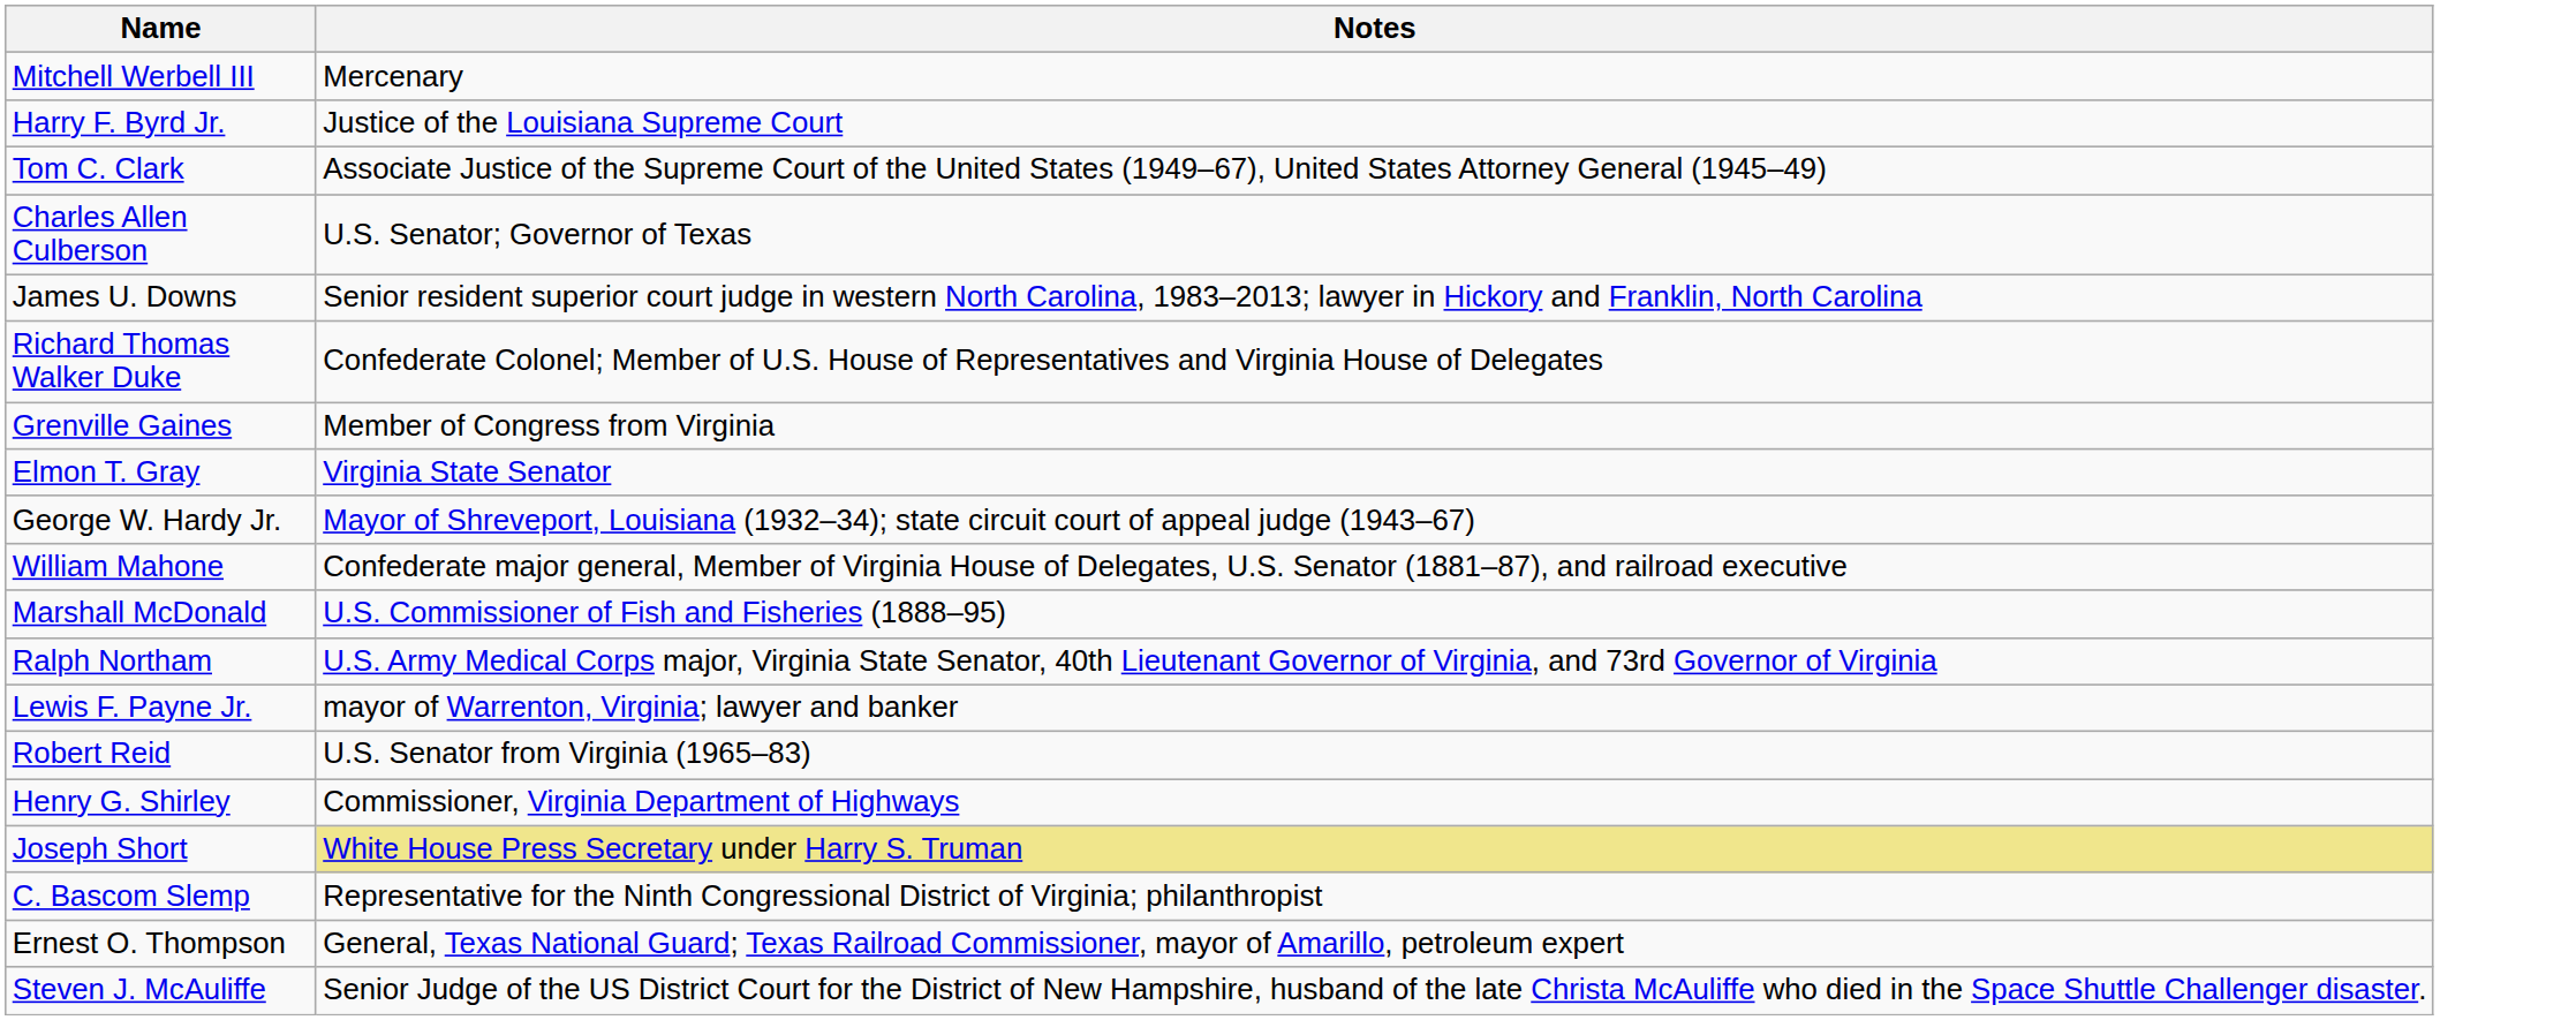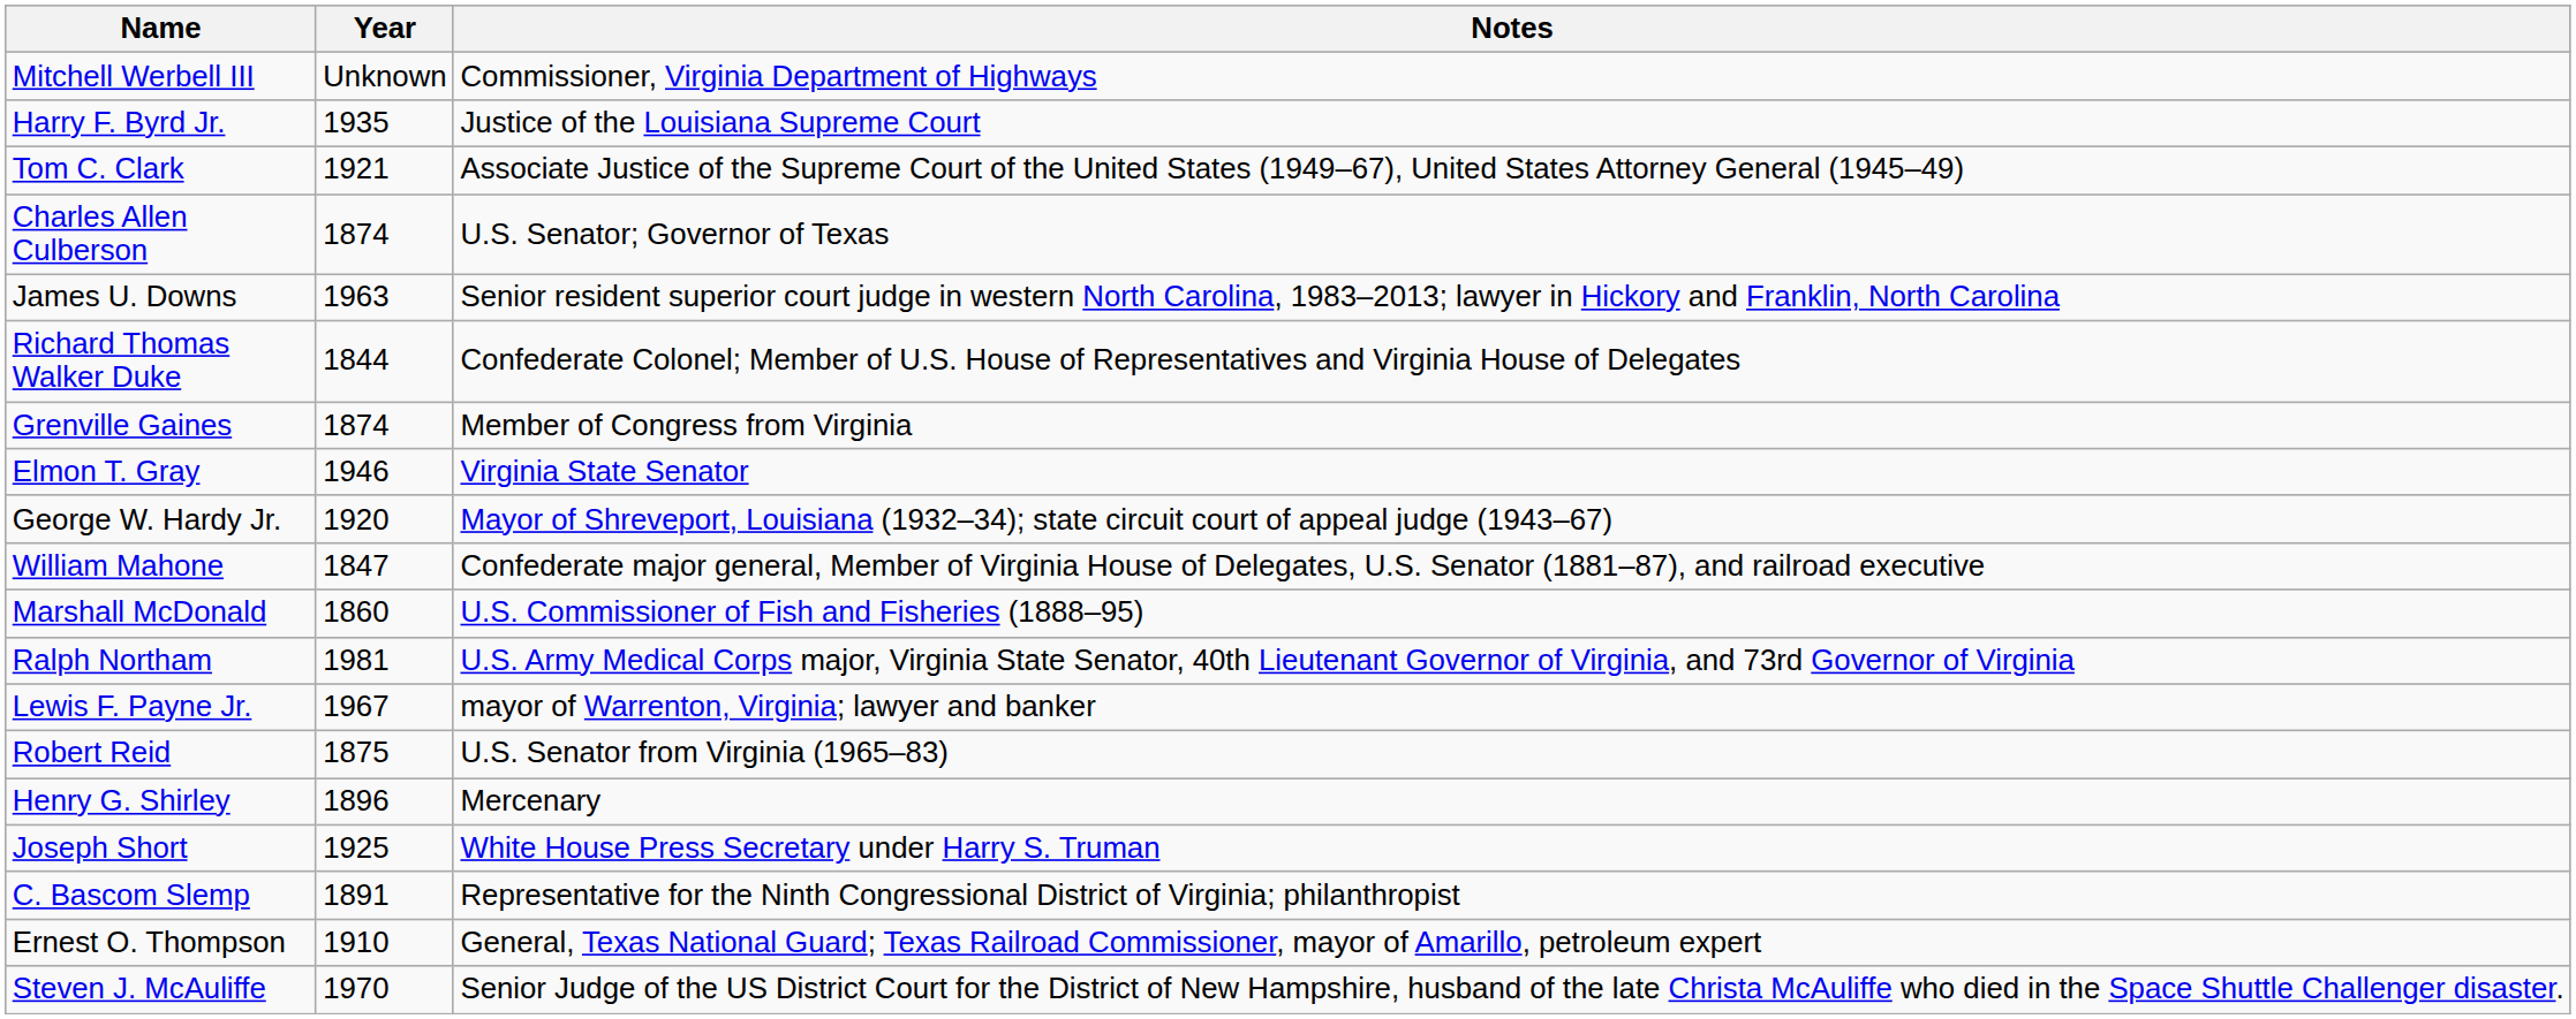 <table class="wikitable sortable">
 <tr>
 <th scope="col" width="160px">Name</th>
+<th>Year</th>
 <th>Notes</th>
 </tr>
 <tr>
 <td><a href='#'>Mitchell Werbell III</a></td>
-<td>Mercenary</td>
+<td>Unknown</td>
+<td>Commissioner, <a href='#'>Virginia Department of Highways</a></td>
 </tr>
 <tr>
 <td><a href='#'>Harry F. Byrd Jr.</a></td>
+<td>1935</td>
 <td>Justice of the <a href='#'>Louisiana Supreme Court</a></td>
 </tr>
 <tr>
 <td><a href='#'>Tom C. Clark</a></td>
+<td>1921</td>
 <td>Associate Justice of the Supreme Court of the United States (1949–67), United States Attorney General (1945–49)</td>
 </tr>
 <tr>
 <td><a href='#'>Charles Allen Culberson</a></td>
+<td>1874</td>
 <td>U.S. Senator; Governor of Texas</td>
 </tr>
 <tr>
 <td>James U. Downs</td>
+<td>1963</td>
 <td>Senior resident superior court judge in western <a href='#'>North Carolina</a>, 1983–2013; lawyer in <a href='#'>Hickory</a> and <a href='#'>Franklin, North Carolina</a></td>
 </tr>
 <tr>
 <td><a href='#'>Richard Thomas Walker Duke</a></td>
+<td>1844</td>
 <td>Confederate Colonel; Member of U.S. House of Representatives and Virginia House of Delegates</td>
 </tr>
 <tr>
 <td><a href='#'>Grenville Gaines</a></td>
+<td>1874</td>
 <td>Member of Congress from Virginia</td>
 </tr>
 <tr>
 <td><a href='#'>Elmon T. Gray</a></td>
+<td>1946</td>
 <td><a href='#'>Virginia State Senator</a></td>
 </tr>
 <tr>
 <td>George W. Hardy Jr.</td>
+<td>1920</td>
 <td><a href='#'>Mayor of Shreveport, Louisiana</a> (1932–34); state circuit court of appeal judge (1943–67)</td>
 </tr>
 <tr>
 <td><a href='#'>William Mahone</a></td>
+<td>1847</td>
 <td>Confederate major general, Member of Virginia House of Delegates, U.S. Senator (1881–87), and railroad executive</td>
 </tr>
 <tr>
 <td><a href='#'>Marshall McDonald</a></td>
+<td>1860</td>
 <td><a href='#'>U.S. Commissioner of Fish and Fisheries</a> (1888–95)</td>
 </tr>
 <tr>
 <td><a href='#'>Ralph Northam</a></td>
+<td>1981</td>
 <td><a href='#'>U.S. Army Medical Corps</a> major, Virginia State Senator, 40th <a href='#'>Lieutenant Governor of Virginia</a>, and 73rd <a href='#'>Governor of Virginia</a></td>
 </tr>
 <tr>
 <td><a href='#'>Lewis F. Payne Jr.</a></td>
+<td>1967</td>
 <td>mayor of <a href='#'>Warrenton, Virginia</a>; lawyer and banker</td>
 </tr>
 <tr>
 <td><a href='#'>Robert Reid</a></td>
+<td>1875</td>
 <td>U.S. Senator from Virginia (1965–83)</td>
 </tr>
 <tr>
 <td><a href='#'>Henry G. Shirley</a></td>
-<td>Commissioner, <a href='#'>Virginia Department of Highways</a></td>
+<td>1896</td>
+<td>Mercenary</td>
 </tr>
 <tr>
 <td><a href='#'>Joseph Short</a></td>
-<td style="background: khaki;"><a href='#'>White House Press Secretary</a> under <a href='#'>Harry S. Truman</a></td>
+<td>1925</td>
+<td><a href='#'>White House Press Secretary</a> under <a href='#'>Harry S. Truman</a></td>
 </tr>
 <tr>
 <td><a href='#'>C. Bascom Slemp</a></td>
+<td>1891</td>
 <td>Representative for the Ninth Congressional District of Virginia; philanthropist</td>
 </tr>
 <tr>
 <td>Ernest O. Thompson</td>
+<td>1910</td>
 <td>General, <a href='#'>Texas National Guard</a>; <a href='#'>Texas Railroad Commissioner</a>, mayor of <a href='#'>Amarillo</a>, petroleum expert</td>
 </tr>
 <tr>
 <td><a href='#'>Steven J. McAuliffe</a></td>
+<td>1970</td>
 <td>Senior Judge of the US District Court for the District of New Hampshire, husband of the late <a href='#'>Christa McAuliffe</a> who died in the <a href='#'>Space Shuttle Challenger disaster</a>.</td>
 </tr>
 </table>
